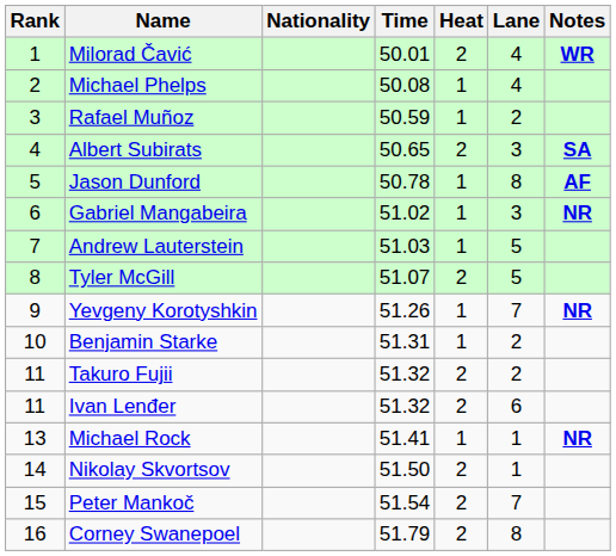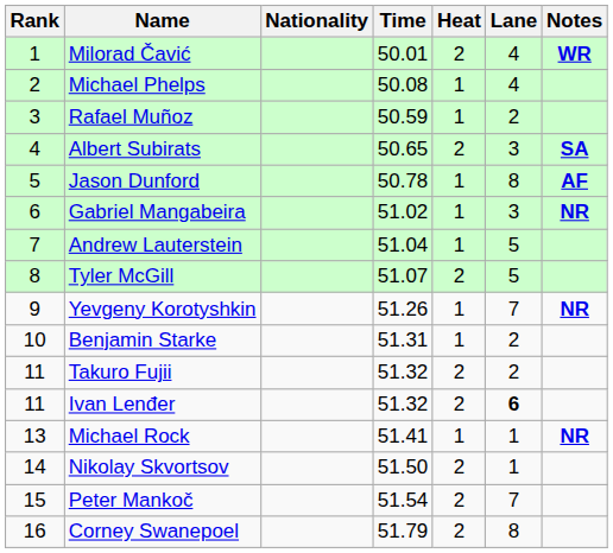 <table class="wikitable sortable" style="text-align:center">
 <tr>
 <th>Rank</th>
 <th>Name</th>
 <th>Nationality</th>
 <th>Time</th>
 <th>Heat</th>
 <th>Lane</th>
 <th>Notes</th>
 </tr>
 <tr bgcolor=ccffcc>
 <td>1</td>
 <td align=left><a href='#'>Milorad Čavić</a></td>
 <td align=left></td>
 <td>50.01</td>
 <td>2</td>
 <td>4</td>
 <td><strong><a href='#'>WR</a></strong></td>
 </tr>
 <tr bgcolor=ccffcc>
 <td>2</td>
 <td align=left><a href='#'>Michael Phelps</a></td>
 <td align=left></td>
 <td>50.08</td>
 <td>1</td>
 <td>4</td>
 <td></td>
 </tr>
 <tr bgcolor=ccffcc>
 <td>3</td>
 <td align=left><a href='#'>Rafael Muñoz</a></td>
 <td align=left></td>
 <td>50.59</td>
 <td>1</td>
 <td>2</td>
 <td></td>
 </tr>
 <tr bgcolor=ccffcc>
 <td>4</td>
 <td align=left><a href='#'>Albert Subirats</a></td>
 <td align=left></td>
 <td>50.65</td>
 <td>2</td>
 <td>3</td>
 <td><strong><a href='#'>SA</a></strong></td>
 </tr>
 <tr bgcolor=ccffcc>
 <td>5</td>
 <td align=left><a href='#'>Jason Dunford</a></td>
 <td align=left></td>
 <td>50.78</td>
 <td>1</td>
 <td>8</td>
 <td><strong><a href='#'>AF</a></strong></td>
 </tr>
 <tr bgcolor=ccffcc>
 <td>6</td>
 <td align=left><a href='#'>Gabriel Mangabeira</a></td>
 <td align=left></td>
 <td>51.02</td>
 <td>1</td>
 <td>3</td>
 <td><strong><a href='#'>NR</a></strong></td>
 </tr>
 <tr bgcolor=ccffcc>
 <td>7</td>
 <td align=left><a href='#'>Andrew Lauterstein</a></td>
 <td align=left></td>
-<td>51.03</td>
+<td>51.04</td>
 <td>1</td>
 <td>5</td>
 <td></td>
 </tr>
 <tr bgcolor=ccffcc>
 <td>8</td>
 <td align=left><a href='#'>Tyler McGill</a></td>
 <td align=left></td>
 <td>51.07</td>
 <td>2</td>
 <td>5</td>
 <td></td>
 </tr>
 <tr>
 <td>9</td>
 <td align=left><a href='#'>Yevgeny Korotyshkin</a></td>
 <td align=left></td>
 <td>51.26</td>
 <td>1</td>
 <td>7</td>
 <td><strong><a href='#'>NR</a></strong></td>
 </tr>
 <tr>
 <td>10</td>
 <td align=left><a href='#'>Benjamin Starke</a></td>
 <td align=left></td>
 <td>51.31</td>
 <td>1</td>
 <td>2</td>
 <td></td>
 </tr>
 <tr>
 <td>11</td>
 <td align=left><a href='#'>Takuro Fujii</a></td>
 <td align=left></td>
 <td>51.32</td>
 <td>2</td>
 <td>2</td>
 <td></td>
 </tr>
 <tr>
 <td>11</td>
 <td align=left><a href='#'>Ivan Lenđer</a></td>
 <td align=left></td>
 <td>51.32</td>
 <td>2</td>
-<td>6</td>
+<td><strong>6</strong></td>
 <td></td>
 </tr>
 <tr>
 <td>13</td>
 <td align=left><a href='#'>Michael Rock</a></td>
 <td align=left></td>
 <td>51.41</td>
 <td>1</td>
 <td>1</td>
 <td><strong><a href='#'>NR</a></strong></td>
 </tr>
 <tr>
 <td>14</td>
 <td align=left><a href='#'>Nikolay Skvortsov</a></td>
 <td align=left></td>
 <td>51.50</td>
 <td>2</td>
 <td>1</td>
 <td></td>
 </tr>
 <tr>
 <td>15</td>
 <td align=left><a href='#'>Peter Mankoč</a></td>
 <td align=left></td>
 <td>51.54</td>
 <td>2</td>
 <td>7</td>
 <td></td>
 </tr>
 <tr>
 <td>16</td>
 <td align=left><a href='#'>Corney Swanepoel</a></td>
 <td align=left></td>
 <td>51.79</td>
 <td>2</td>
 <td>8</td>
 <td></td>
 </tr>
 </table>
